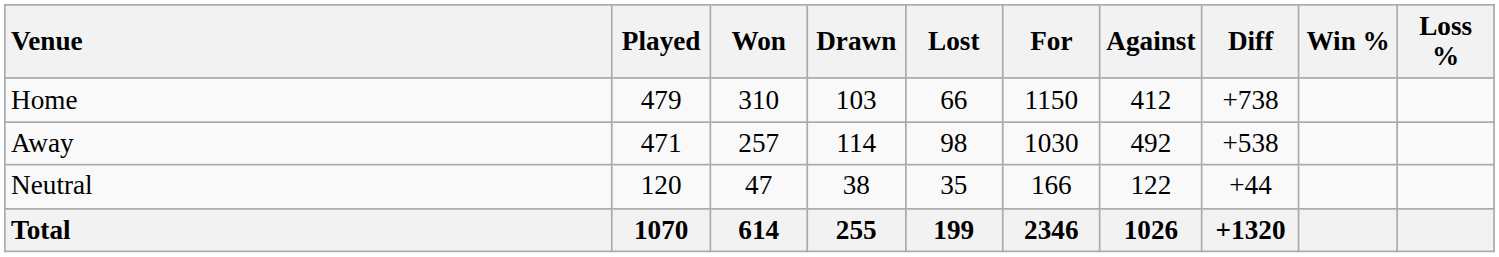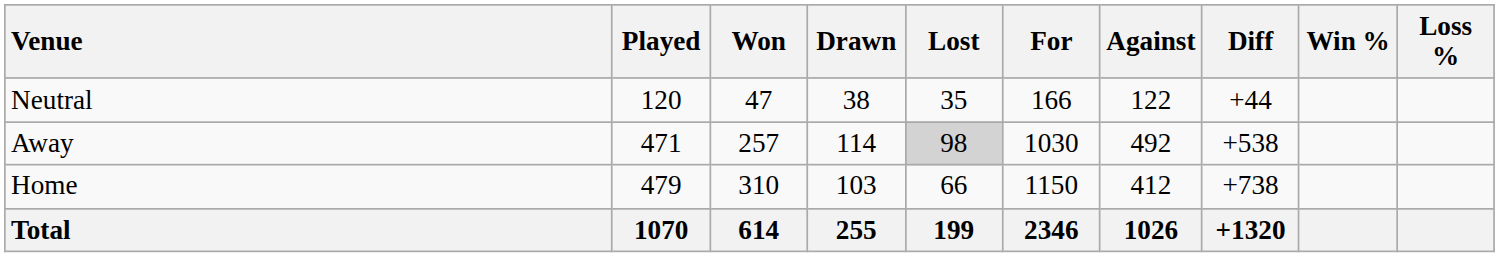 <table class="wikitable sortable" style="text-align:center;">
 <tr>
 <th style="width:350px; text-align:left;">Venue</th>
 <th style="width:50px;">Played</th>
 <th style="width:50px;">Won</th>
 <th style="width:50px;">Drawn</th>
 <th style="width:50px;">Lost</th>
 <th style="width:50px;">For</th>
 <th style="width:50px;">Against</th>
 <th style="width:50px;">Diff</th>
 <th style="width:50px;">Win %</th>
 <th style="width:50px;">Loss %</th>
 </tr>
 <tr>
+<td style="text-align:left;">Neutral</td>
+<td>120</td>
+<td>47</td>
+<td>38</td>
+<td>35</td>
+<td>166</td>
+<td>122</td>
+<td>+44</td>
+<td></td>
+<td></td>
+</tr>
+<tr>
+<td style="text-align:left;">Away</td>
+<td>471</td>
+<td>257</td>
+<td>114</td>
+<td style="background: lightgrey;">98</td>
+<td>1030</td>
+<td>492</td>
+<td>+538</td>
+<td></td>
+<td></td>
+</tr>
+<tr>
 <td style="text-align:left;">Home</td>
 <td>479</td>
 <td>310</td>
 <td>103</td>
 <td>66</td>
 <td>1150</td>
 <td>412</td>
 <td>+738</td>
-<td></td>
-<td></td>
-</tr>
-<tr>
-<td style="text-align:left;">Away</td>
-<td>471</td>
-<td>257</td>
-<td>114</td>
-<td>98</td>
-<td>1030</td>
-<td>492</td>
-<td>+538</td>
-<td></td>
-<td></td>
-</tr>
-<tr>
-<td style="text-align:left;">Neutral</td>
-<td>120</td>
-<td>47</td>
-<td>38</td>
-<td>35</td>
-<td>166</td>
-<td>122</td>
-<td>+44</td>
 <td></td>
 <td></td>
 </tr>
 <tr class="sortbottom">
 <th style="text-align:left;"><strong>Total</strong></th>
 <th>1070</th>
 <th>614</th>
 <th>255</th>
 <th>199</th>
 <th>2346</th>
 <th>1026</th>
 <th>+1320</th>
 <th></th>
 <th></th>
 </tr>
 </table>
